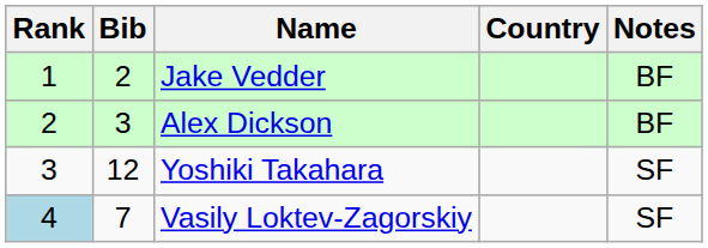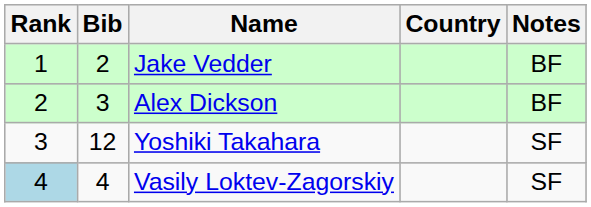 <table class="wikitable" style="text-align:center;">
 <tr>
 <th>Rank</th>
 <th>Bib</th>
 <th>Name</th>
 <th>Country</th>
 <th>Notes</th>
 </tr>
 <tr bgcolor=ccffcc>
 <td>1</td>
 <td>2</td>
 <td align=left><a href='#'>Jake Vedder</a></td>
 <td align=left></td>
 <td>BF</td>
 </tr>
 <tr bgcolor=ccffcc>
 <td>2</td>
 <td>3</td>
 <td align=left><a href='#'>Alex Dickson</a></td>
 <td align=left></td>
 <td>BF</td>
 </tr>
 <tr>
 <td>3</td>
 <td>12</td>
 <td align=left><a href='#'>Yoshiki Takahara</a></td>
 <td align=left></td>
 <td>SF</td>
 </tr>
 <tr>
 <td style="background: lightblue;">4</td>
-<td>7</td>
+<td>4</td>
 <td align=left><a href='#'>Vasily Loktev-Zagorskiy</a></td>
 <td align=left></td>
 <td>SF</td>
 </tr>
 </table>
